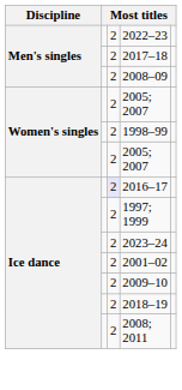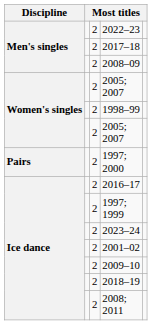 <table class="wikitable unsortable" style="text-align:left">
 <tr>
 <th scope="col">Discipline</th>
 <th colspan="4" scope="col">Most titles</th>
 </tr>
 <tr>
 <th rowspan="3" scope="row" style="text-align:left">Men's singles</th>
 <td></td>
 <td>2</td>
 <td>2022–23</td>
 <td></td>
 </tr>
 <tr>
 <td></td>
 <td>2</td>
 <td>2017–18</td>
 <td></td>
 </tr>
 <tr>
 <td></td>
 <td>2</td>
 <td>2008–09</td>
 <td></td>
 </tr>
 <tr>
 <th rowspan="3" scope="row" style="text-align:left">Women's singles</th>
 <td></td>
 <td>2</td>
 <td>2005;<br>2007</td>
 <td></td>
 </tr>
 <tr>
 <td></td>
 <td>2</td>
 <td>1998–99</td>
 <td></td>
 </tr>
 <tr>
 <td></td>
 <td>2</td>
 <td>2005;<br>2007</td>
 <td></td>
 </tr>
 <tr>
+<th scope="row" style="text-align:left">Pairs</th>
+<td></td>
+<td>2</td>
+<td>1997;<br>2000</td>
+<td></td>
+</tr>
+<tr>
 <th rowspan="7" scope="row" style="text-align:left">Ice dance</th>
 <td></td>
-<td style="background: lavender;">2</td>
+<td>2</td>
 <td>2016–17</td>
 <td></td>
 </tr>
 <tr>
 <td></td>
 <td>2</td>
 <td>1997;<br>1999</td>
 <td></td>
 </tr>
 <tr>
 <td></td>
 <td>2</td>
 <td>2023–24</td>
 <td></td>
 </tr>
 <tr>
 <td></td>
 <td>2</td>
 <td>2001–02</td>
 <td></td>
 </tr>
 <tr>
 <td></td>
 <td>2</td>
 <td>2009–10</td>
 <td></td>
 </tr>
 <tr>
 <td></td>
 <td>2</td>
 <td>2018–19</td>
 <td></td>
 </tr>
 <tr>
 <td></td>
 <td>2</td>
 <td>2008;<br>2011</td>
 <td></td>
 </tr>
 </table>
